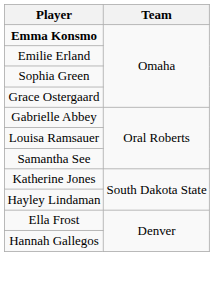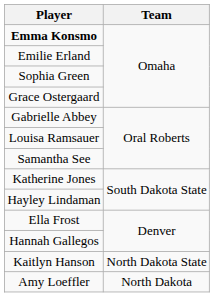 <table class="wikitable" style="text-align: center;">
 <tr>
 <th>Player</th>
 <th>Team</th>
 </tr>
 <tr>
 <td><strong>Emma Konsmo</strong></td>
 <td rowspan=4>Omaha</td>
 </tr>
 <tr>
 <td>Emilie Erland</td>
 </tr>
 <tr>
 <td>Sophia Green</td>
 </tr>
 <tr>
 <td>Grace Ostergaard</td>
 </tr>
 <tr>
 <td>Gabrielle Abbey</td>
 <td rowspan=3>Oral Roberts</td>
 </tr>
 <tr>
 <td>Louisa Ramsauer</td>
 </tr>
 <tr>
 <td>Samantha See</td>
 </tr>
 <tr>
 <td>Katherine Jones</td>
 <td rowspan=2>South Dakota State</td>
 </tr>
 <tr>
 <td>Hayley Lindaman</td>
 </tr>
 <tr>
 <td>Ella Frost</td>
 <td rowspan=2>Denver</td>
 </tr>
 <tr>
 <td>Hannah Gallegos</td>
 </tr>
+<tr>
+<td>Kaitlyn Hanson</td>
+<td>North Dakota State</td>
+</tr>
+<tr>
+<td>Amy Loeffler</td>
+<td>North Dakota</td>
+</tr>
 </table>
